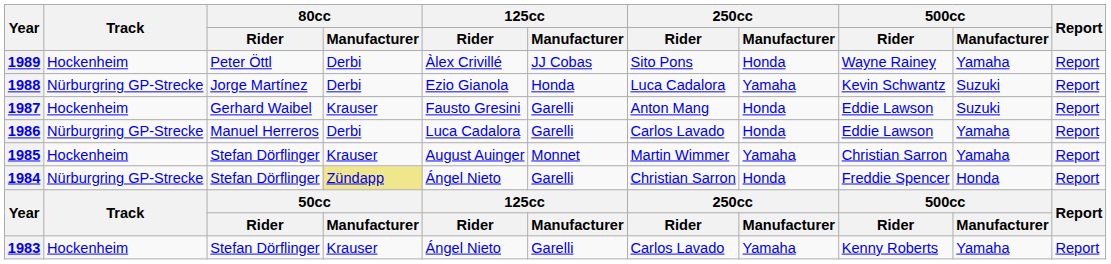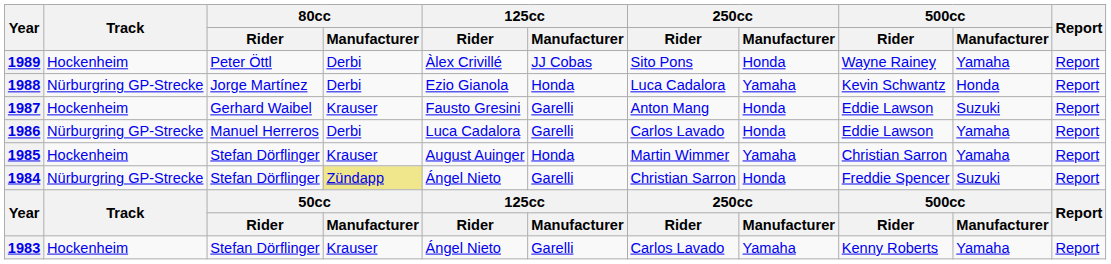 <table class="wikitable" style="font-size: 95%;">
 <tr>
 <th rowspan=2>Year</th>
 <th rowspan=2>Track</th>
 <th colspan=2>80cc</th>
 <th colspan=2>125cc</th>
 <th colspan=2>250cc</th>
 <th colspan=2>500cc</th>
 <th rowspan=2>Report</th>
 </tr>
 <tr>
 <th>Rider</th>
 <th>Manufacturer</th>
 <th>Rider</th>
 <th>Manufacturer</th>
 <th>Rider</th>
 <th>Manufacturer</th>
 <th>Rider</th>
 <th>Manufacturer</th>
 </tr>
 <tr>
 <th><a href='#'>1989</a></th>
 <td><a href='#'>Hockenheim</a></td>
 <td> <a href='#'>Peter Öttl</a></td>
 <td><a href='#'>Derbi</a></td>
 <td> <a href='#'>Àlex Crivillé</a></td>
 <td><a href='#'>JJ Cobas</a></td>
 <td> <a href='#'>Sito Pons</a></td>
 <td><a href='#'>Honda</a></td>
 <td> <a href='#'>Wayne Rainey</a></td>
 <td><a href='#'>Yamaha</a></td>
 <td><a href='#'>Report</a></td>
 </tr>
 <tr>
 <th><a href='#'>1988</a></th>
 <td><a href='#'>Nürburgring GP-Strecke</a></td>
 <td> <a href='#'>Jorge Martínez</a></td>
 <td><a href='#'>Derbi</a></td>
 <td> <a href='#'>Ezio Gianola</a></td>
 <td><a href='#'>Honda</a></td>
 <td> <a href='#'>Luca Cadalora</a></td>
 <td><a href='#'>Yamaha</a></td>
 <td> <a href='#'>Kevin Schwantz</a></td>
-<td><a href='#'>Suzuki</a></td>
+<td><a href='#'>Honda</a></td>
 <td><a href='#'>Report</a></td>
 </tr>
 <tr>
 <th><a href='#'>1987</a></th>
 <td><a href='#'>Hockenheim</a></td>
 <td> <a href='#'>Gerhard Waibel</a></td>
 <td><a href='#'>Krauser</a></td>
 <td> <a href='#'>Fausto Gresini</a></td>
 <td><a href='#'>Garelli</a></td>
 <td> <a href='#'>Anton Mang</a></td>
 <td><a href='#'>Honda</a></td>
 <td> <a href='#'>Eddie Lawson</a></td>
 <td><a href='#'>Suzuki</a></td>
 <td><a href='#'>Report</a></td>
 </tr>
 <tr>
 <th><a href='#'>1986</a></th>
 <td><a href='#'>Nürburgring GP-Strecke</a></td>
 <td> <a href='#'>Manuel Herreros</a></td>
 <td><a href='#'>Derbi</a></td>
 <td> <a href='#'>Luca Cadalora</a></td>
 <td><a href='#'>Garelli</a></td>
 <td> <a href='#'>Carlos Lavado</a></td>
 <td><a href='#'>Honda</a></td>
 <td> <a href='#'>Eddie Lawson</a></td>
 <td><a href='#'>Yamaha</a></td>
 <td><a href='#'>Report</a></td>
 </tr>
 <tr>
 <th><a href='#'>1985</a></th>
 <td><a href='#'>Hockenheim</a></td>
 <td> <a href='#'>Stefan Dörflinger</a></td>
 <td><a href='#'>Krauser</a></td>
 <td> <a href='#'>August Auinger</a></td>
-<td><a href='#'>Monnet</a></td>
+<td><a href='#'>Honda</a></td>
 <td> <a href='#'>Martin Wimmer</a></td>
 <td><a href='#'>Yamaha</a></td>
 <td> <a href='#'>Christian Sarron</a></td>
 <td><a href='#'>Yamaha</a></td>
 <td><a href='#'>Report</a></td>
 </tr>
 <tr>
 <th><a href='#'>1984</a></th>
 <td><a href='#'>Nürburgring GP-Strecke</a></td>
 <td> <a href='#'>Stefan Dörflinger</a></td>
 <td style="background: khaki;"><a href='#'>Zündapp</a></td>
 <td> <a href='#'>Ángel Nieto</a></td>
 <td><a href='#'>Garelli</a></td>
 <td> <a href='#'>Christian Sarron</a></td>
 <td><a href='#'>Honda</a></td>
 <td> <a href='#'>Freddie Spencer</a></td>
-<td><a href='#'>Honda</a></td>
+<td><a href='#'>Suzuki</a></td>
 <td><a href='#'>Report</a></td>
 </tr>
 <tr>
 <th rowspan=2>Year</th>
 <th rowspan=2>Track</th>
 <th colspan=2>50cc</th>
 <th colspan=2>125cc</th>
 <th colspan=2>250cc</th>
 <th colspan=2>500cc</th>
 <th rowspan=2>Report</th>
 </tr>
 <tr>
 <th>Rider</th>
 <th>Manufacturer</th>
 <th>Rider</th>
 <th>Manufacturer</th>
 <th>Rider</th>
 <th>Manufacturer</th>
 <th>Rider</th>
 <th>Manufacturer</th>
 </tr>
 <tr>
 <th><a href='#'>1983</a></th>
 <td><a href='#'>Hockenheim</a></td>
 <td> <a href='#'>Stefan Dörflinger</a></td>
 <td><a href='#'>Krauser</a></td>
 <td> <a href='#'>Ángel Nieto</a></td>
 <td><a href='#'>Garelli</a></td>
 <td> <a href='#'>Carlos Lavado</a></td>
 <td><a href='#'>Yamaha</a></td>
 <td> <a href='#'>Kenny Roberts</a></td>
 <td><a href='#'>Yamaha</a></td>
 <td><a href='#'>Report</a></td>
 </tr>
 </table>
